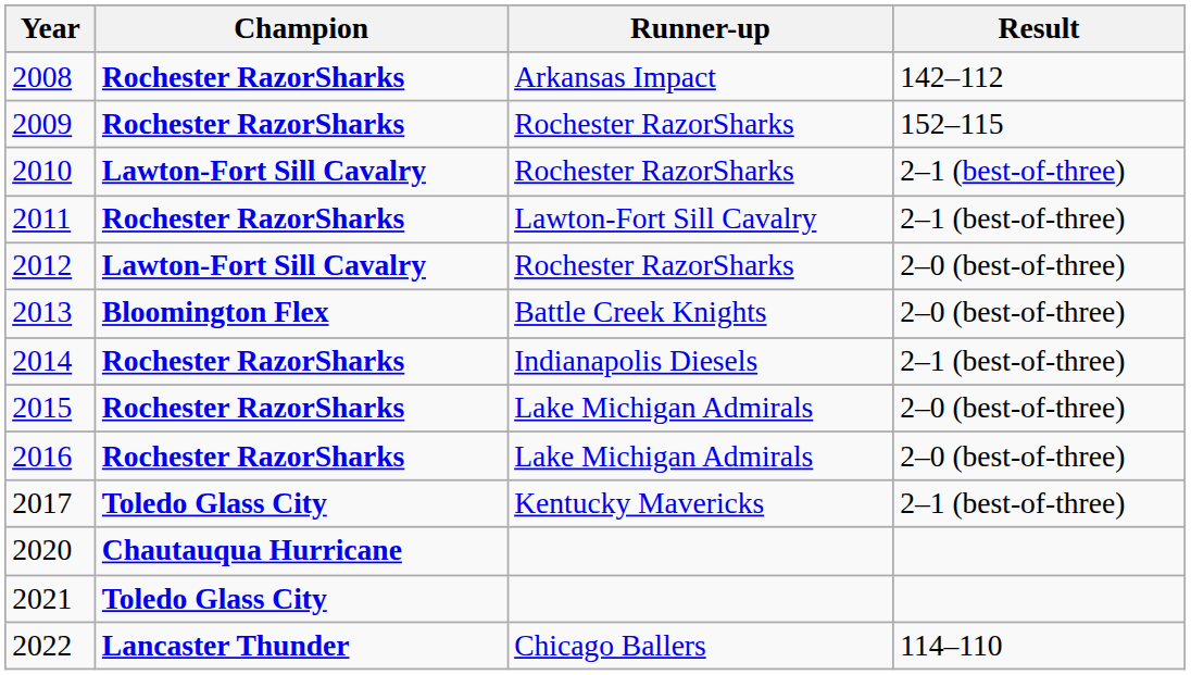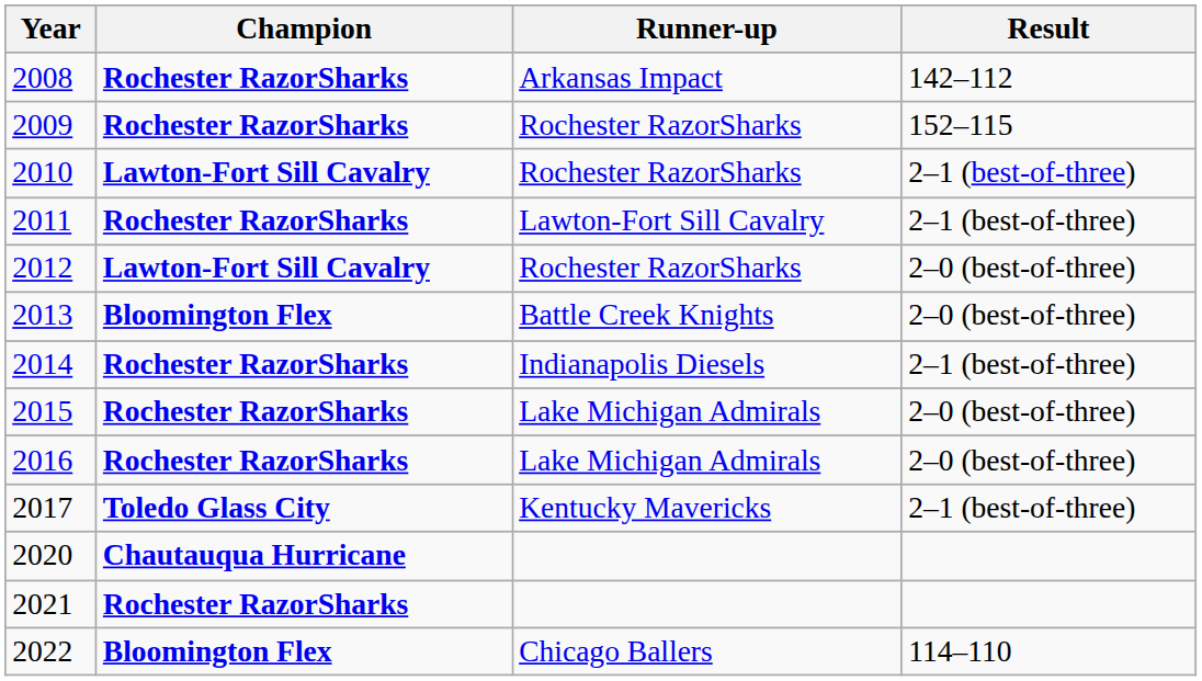 <table class="wikitable" width=50%>
 <tr bgcolor="#efefef">
 <th>Year</th>
 <th>Champion</th>
 <th>Runner-up</th>
 <th>Result</th>
 </tr>
 <tr>
 <td><a href='#'>2008</a></td>
 <td><a href='#'><strong>Rochester RazorSharks</strong></a></td>
 <td><a href='#'>Arkansas Impact</a></td>
 <td>142–112</td>
 </tr>
 <tr>
 <td><a href='#'>2009</a></td>
 <td><a href='#'><strong>Rochester RazorSharks</strong></a></td>
 <td><a href='#'>Rochester RazorSharks</a></td>
 <td>152–115</td>
 </tr>
 <tr>
 <td><a href='#'>2010</a></td>
 <td><strong><a href='#'>Lawton-Fort Sill Cavalry</a></strong></td>
 <td><a href='#'>Rochester RazorSharks</a></td>
 <td>2–1 (<a href='#'>best-of-three</a>)</td>
 </tr>
 <tr>
 <td><a href='#'>2011</a></td>
 <td><a href='#'><strong>Rochester RazorSharks</strong></a></td>
 <td><a href='#'>Lawton-Fort Sill Cavalry</a></td>
 <td>2–1 (best-of-three)</td>
 </tr>
 <tr>
 <td><a href='#'>2012</a></td>
 <td><strong><a href='#'>Lawton-Fort Sill Cavalry</a></strong></td>
 <td><a href='#'>Rochester RazorSharks</a></td>
 <td>2–0 (best-of-three)</td>
 </tr>
 <tr>
 <td><a href='#'>2013</a></td>
 <td><strong><a href='#'>Bloomington Flex</a></strong></td>
 <td><a href='#'>Battle Creek Knights</a></td>
 <td>2–0 (best-of-three)</td>
 </tr>
 <tr>
 <td><a href='#'>2014</a></td>
 <td><a href='#'><strong>Rochester RazorSharks</strong></a></td>
 <td><a href='#'>Indianapolis Diesels</a></td>
 <td>2–1 (best-of-three)</td>
 </tr>
 <tr>
 <td><a href='#'>2015</a></td>
 <td><a href='#'><strong>Rochester RazorSharks</strong></a></td>
 <td><a href='#'>Lake Michigan Admirals</a></td>
 <td>2–0 (best-of-three)</td>
 </tr>
 <tr>
 <td><a href='#'>2016</a></td>
 <td><a href='#'><strong>Rochester RazorSharks</strong></a></td>
 <td><a href='#'>Lake Michigan Admirals</a></td>
 <td>2–0 (best-of-three)</td>
 </tr>
 <tr>
 <td>2017</td>
 <td><strong><a href='#'>Toledo Glass City</a></strong></td>
 <td><a href='#'>Kentucky Mavericks</a></td>
 <td>2–1 (best-of-three)</td>
 </tr>
 <tr>
 <td>2020</td>
 <td><strong><a href='#'>Chautauqua Hurricane</a></strong></td>
 <td></td>
 <td></td>
 </tr>
 <tr>
 <td>2021</td>
-<td><strong><a href='#'>Toledo Glass City</a></strong></td>
+<td><a href='#'><strong>Rochester RazorSharks</strong></a></td>
 <td></td>
 <td></td>
 </tr>
 <tr>
 <td>2022</td>
-<td><strong><a href='#'>Lancaster Thunder</a></strong></td>
+<td><strong><a href='#'>Bloomington Flex</a></strong></td>
 <td><a href='#'>Chicago Ballers</a></td>
 <td>114–110</td>
 </tr>
 </table>
